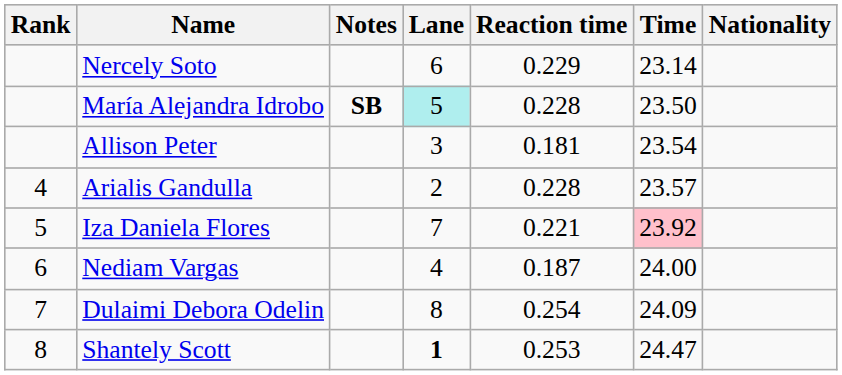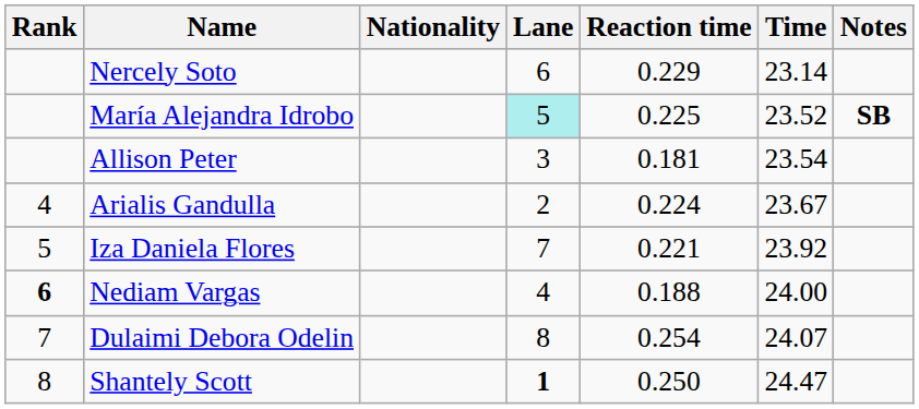 <table class="wikitable sortable" style="text-align:center">
 <tr>
 <th>Rank</th>
 <th>Name</th>
-<th>Notes</th>
+<th>Nationality</th>
 <th>Lane</th>
 <th>Reaction time</th>
 <th>Time</th>
-<th>Nationality</th>
+<th>Notes</th>
 </tr>
 <tr>
 <td></td>
 <td align=left><a href='#'>Nercely Soto</a></td>
-<td></td>
+<td align=left></td>
 <td>6</td>
 <td>0.229</td>
 <td>23.14</td>
-<td align=left></td>
+<td></td>
 </tr>
 <tr>
 <td></td>
 <td align=left><a href='#'>María Alejandra Idrobo</a></td>
+<td align=left></td>
+<td style="background: paleturquoise;">5</td>
+<td>0.225</td>
+<td>23.52</td>
 <td><strong>SB</strong></td>
-<td style="background: paleturquoise;">5</td>
-<td>0.228</td>
-<td>23.50</td>
-<td align=left></td>
 </tr>
 <tr>
 <td></td>
 <td align=left><a href='#'>Allison Peter</a></td>
-<td></td>
+<td align=left></td>
 <td>3</td>
 <td>0.181</td>
 <td>23.54</td>
-<td align=left></td>
+<td></td>
 </tr>
 <tr>
 <td>4</td>
 <td align=left><a href='#'>Arialis Gandulla</a></td>
+<td align=left></td>
+<td>2</td>
+<td>0.224</td>
+<td>23.67</td>
 <td></td>
-<td>2</td>
-<td>0.228</td>
-<td>23.57</td>
-<td align=left></td>
 </tr>
 <tr>
 <td>5</td>
 <td align=left><a href='#'>Iza Daniela Flores</a></td>
-<td></td>
+<td align=left></td>
 <td>7</td>
 <td>0.221</td>
-<td style="background: pink;">23.92</td>
-<td align=left></td>
+<td>23.92</td>
+<td></td>
 </tr>
 <tr>
-<td>6</td>
+<td><strong>6</strong></td>
 <td align=left><a href='#'>Nediam Vargas</a></td>
+<td align=left></td>
+<td>4</td>
+<td>0.188</td>
+<td>24.00</td>
 <td></td>
-<td>4</td>
-<td>0.187</td>
-<td>24.00</td>
-<td align=left></td>
 </tr>
 <tr>
 <td>7</td>
 <td align=left><a href='#'>Dulaimi Debora Odelin</a></td>
-<td></td>
+<td align=left></td>
 <td>8</td>
 <td>0.254</td>
-<td>24.09</td>
-<td align=left></td>
+<td>24.07</td>
+<td></td>
 </tr>
 <tr>
 <td>8</td>
 <td align=left><a href='#'>Shantely Scott</a></td>
+<td align=left></td>
+<td><strong>1</strong></td>
+<td>0.250</td>
+<td>24.47</td>
 <td></td>
-<td><strong>1</strong></td>
-<td>0.253</td>
-<td>24.47</td>
-<td align=left></td>
 </tr>
 </table>
